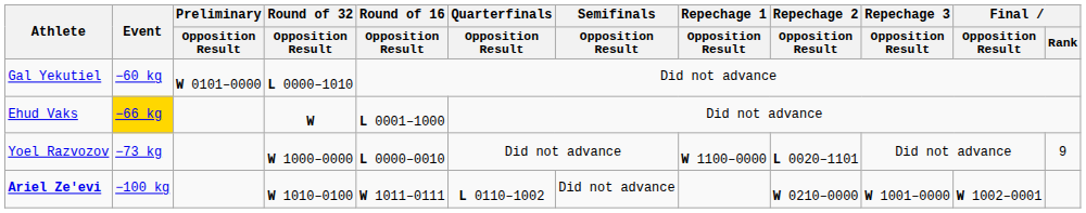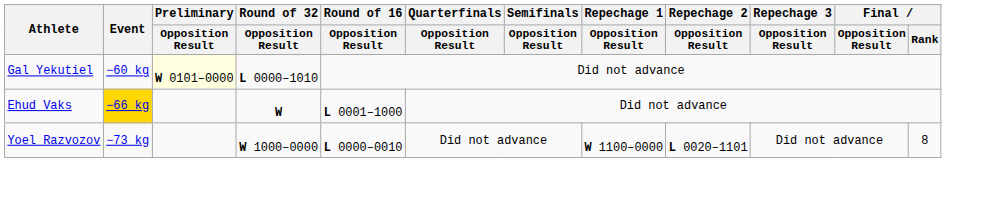 <table class="wikitable" style="font-size:90%">
 <tr>
 <th rowspan="2">Athlete</th>
 <th rowspan="2">Event</th>
 <th>Preliminary</th>
 <th>Round of 32</th>
 <th>Round of 16</th>
 <th>Quarterfinals</th>
 <th>Semifinals</th>
 <th>Repechage 1</th>
 <th>Repechage 2</th>
 <th>Repechage 3</th>
 <th colspan=2>Final / </th>
 </tr>
 <tr style="font-size:95%">
 <th>Opposition<br>Result</th>
 <th>Opposition<br>Result</th>
 <th>Opposition<br>Result</th>
 <th>Opposition<br>Result</th>
 <th>Opposition<br>Result</th>
 <th>Opposition<br>Result</th>
 <th>Opposition<br>Result</th>
 <th>Opposition<br>Result</th>
 <th>Opposition<br>Result</th>
 <th>Rank</th>
 </tr>
 <tr align=center>
 <td align=left><a href='#'>Gal Yekutiel</a></td>
 <td align=left><a href='#'>−60 kg</a></td>
-<td><br><strong>W</strong> 0101–0000</td>
+<td style="background: lightyellow;"><br><strong>W</strong> 0101–0000</td>
 <td><br><strong>L</strong> 0000–1010</td>
 <td colspan=8>Did not advance</td>
 </tr>
 <tr align=center>
 <td align=left><a href='#'>Ehud Vaks</a></td>
 <td align=left style="background: gold;"><a href='#'>−66 kg</a></td>
 <td></td>
 <td><br><strong>W</strong> </td>
 <td><br><strong>L</strong> 0001–1000</td>
 <td colspan=7>Did not advance</td>
 </tr>
 <tr align=center>
 <td align=left><a href='#'>Yoel Razvozov</a></td>
 <td align=left><a href='#'>−73 kg</a></td>
 <td></td>
 <td><br><strong>W</strong> 1000–0000</td>
 <td><br><strong>L</strong> 0000–0010</td>
 <td colspan=2>Did not advance</td>
 <td><br><strong>W</strong> 1100–0000</td>
 <td><br><strong>L</strong> 0020–1101</td>
 <td colspan=2>Did not advance</td>
-<td>9</td>
-</tr>
-<tr align=center>
-<td align=left><strong><a href='#'>Ariel Ze'evi</a></strong></td>
-<td align=left><a href='#'>−100 kg</a></td>
-<td></td>
-<td><br><strong>W</strong> 1010–0100</td>
-<td><br><strong>W</strong> 1011–0111</td>
-<td><br><strong>L</strong> 0110–1002</td>
-<td>Did not advance</td>
-<td></td>
-<td><br><strong>W</strong> 0210–0000</td>
-<td><br><strong>W</strong> 1001–0000</td>
-<td><br><strong>W</strong> 1002–0001</td>
-<td></td>
+<td>8</td>
 </tr>
 </table>
